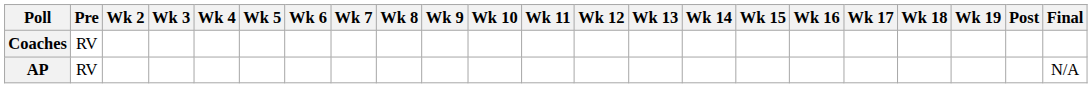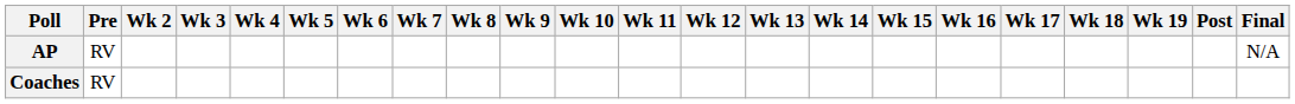 <table class="wikitable" style="white-space:nowrap;text-align:center;">
 <tr>
 <th>Poll</th>
 <th>Pre</th>
 <th>Wk 2</th>
 <th>Wk 3</th>
 <th>Wk 4</th>
 <th>Wk 5</th>
 <th>Wk 6</th>
 <th>Wk 7</th>
 <th>Wk 8</th>
 <th>Wk 9</th>
 <th>Wk 10</th>
 <th>Wk 11</th>
 <th>Wk 12</th>
 <th>Wk 13</th>
 <th>Wk 14</th>
 <th>Wk 15</th>
 <th>Wk 16</th>
 <th>Wk 17</th>
 <th>Wk 18</th>
 <th>Wk 19</th>
 <th>Post</th>
 <th>Final</th>
 </tr>
 <tr>
+<th>AP</th>
+<td style="background:#FFF;">RV </td>
+<td style="background:#FFF;"></td>
+<td style="background:#FFF;"></td>
+<td style="background:#FFF;"></td>
+<td style="background:#FFF;"></td>
+<td style="background:#FFF;"></td>
+<td style="background:#FFF;"></td>
+<td style="background:#FFF;"></td>
+<td style="background:#FFF;"></td>
+<td style="background:#FFF;"></td>
+<td style="background:#FFF;"></td>
+<td style="background:#FFF;"></td>
+<td style="background:#FFF;"></td>
+<td style="background:#FFF;"></td>
+<td style="background:#FFF;"></td>
+<td style="background:#FFF;"></td>
+<td style="background:#FFF;"></td>
+<td style="background:#FFF;"></td>
+<td style="background:#FFF;"></td>
+<td style="background:#FFF;"></td>
+<td style="background:#FFF;">N/A </td>
+</tr>
+<tr>
 <th>Coaches</th>
 <td style="background:#FFF;">RV </td>
 <td style="background:#FFF;"></td>
 <td style="background:#FFF;"></td>
 <td style="background:#FFF;"></td>
 <td style="background:#FFF;"></td>
 <td style="background:#FFF;"></td>
 <td style="background:#FFF;"></td>
 <td style="background:#FFF;"></td>
 <td style="background:#FFF;"></td>
 <td style="background:#FFF;"></td>
 <td style="background:#FFF;"></td>
 <td style="background:#FFF;"></td>
 <td style="background:#FFF;"></td>
 <td style="background:#FFF;"></td>
 <td style="background:#FFF;"></td>
 <td style="background:#FFF;"></td>
 <td style="background:#FFF;"></td>
 <td style="background:#FFF;"></td>
 <td style="background:#FFF;"></td>
 <td style="background:#FFF;"></td>
 <td style="background:#FFF;"></td>
 </tr>
-<tr>
-<th>AP</th>
-<td style="background:#FFF;">RV </td>
-<td style="background:#FFF;"></td>
-<td style="background:#FFF;"></td>
-<td style="background:#FFF;"></td>
-<td style="background:#FFF;"></td>
-<td style="background:#FFF;"></td>
-<td style="background:#FFF;"></td>
-<td style="background:#FFF;"></td>
-<td style="background:#FFF;"></td>
-<td style="background:#FFF;"></td>
-<td style="background:#FFF;"></td>
-<td style="background:#FFF;"></td>
-<td style="background:#FFF;"></td>
-<td style="background:#FFF;"></td>
-<td style="background:#FFF;"></td>
-<td style="background:#FFF;"></td>
-<td style="background:#FFF;"></td>
-<td style="background:#FFF;"></td>
-<td style="background:#FFF;"></td>
-<td style="background:#FFF;"></td>
-<td style="background:#FFF;">N/A </td>
-</tr>
 </table>
